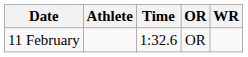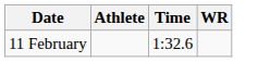 <table class="wikitable" style="text-align:center">
 <tr>
 <th>Date</th>
 <th>Athlete</th>
 <th>Time</th>
-<th>OR</th>
 <th>WR</th>
 </tr>
 <tr>
 <td>11 February</td>
 <td></td>
 <td>1:32.6</td>
-<td>OR</td>
 <td></td>
 </tr>
 </table>
